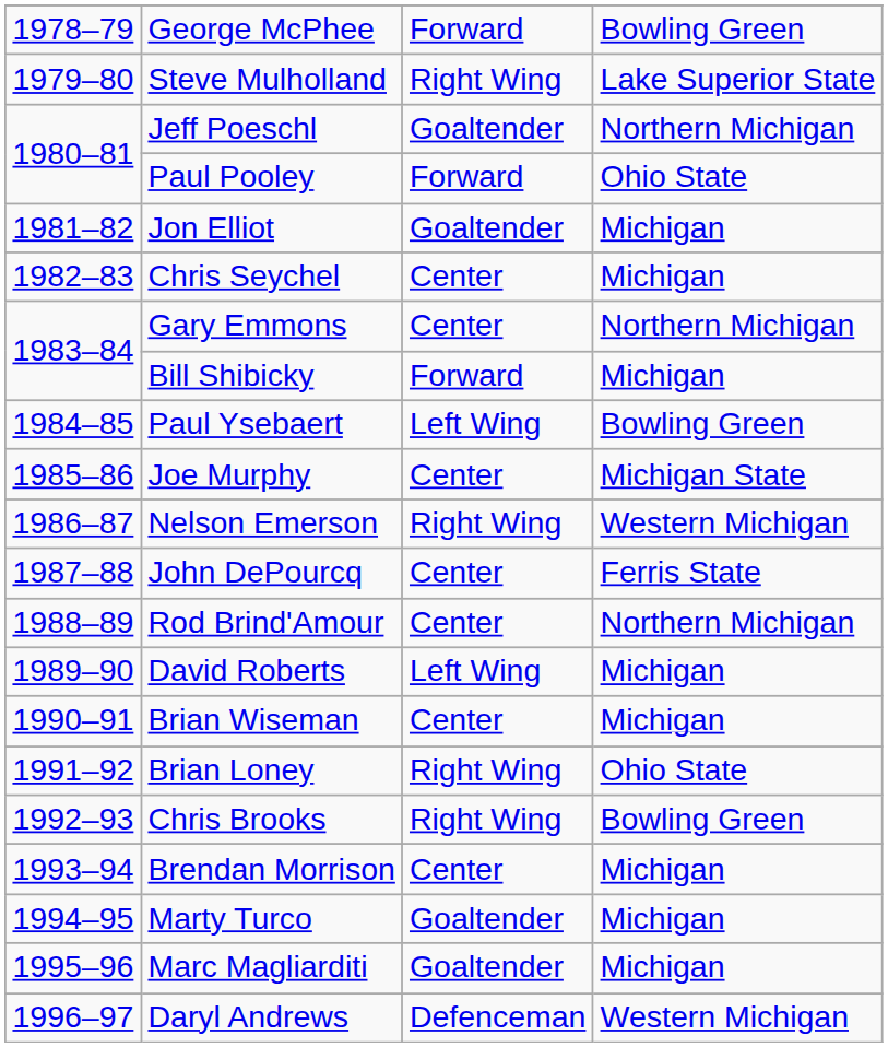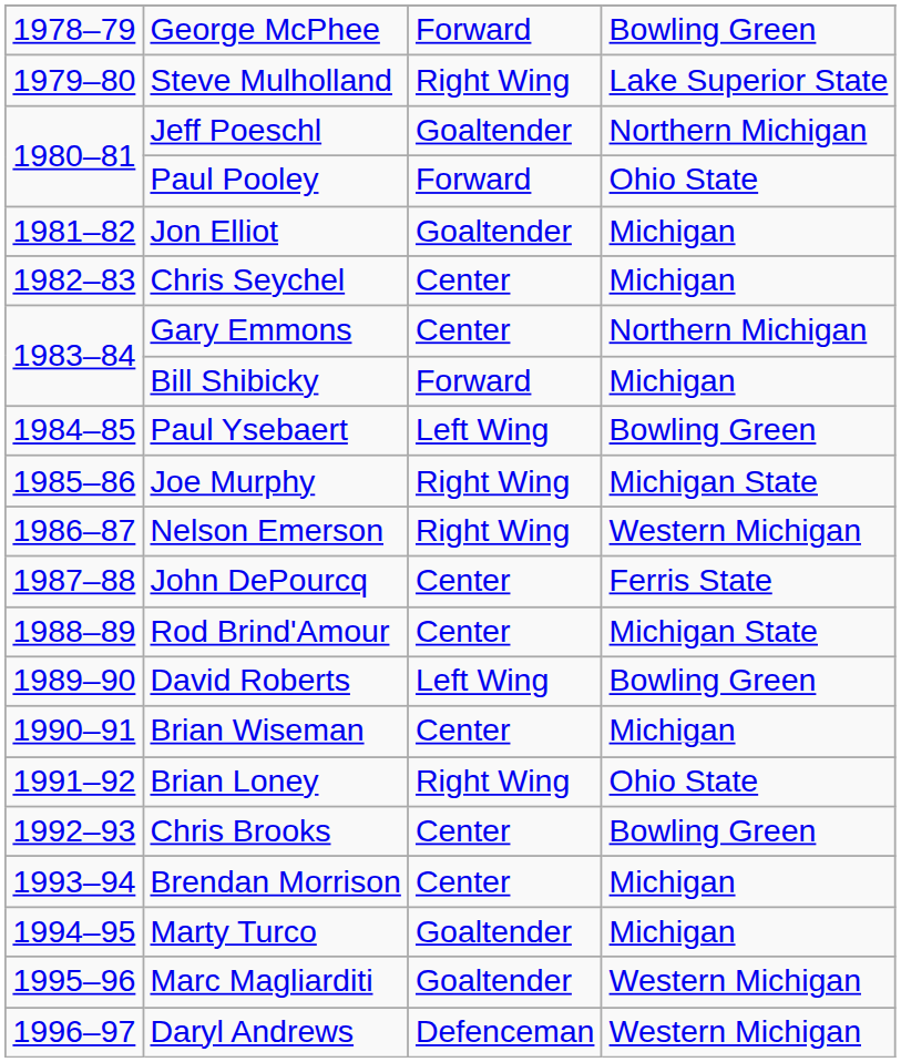 <table class="wikitable sortable">
 <tr>
 </tr>
 <tr>
 <td><a href='#'>1978–79</a></td>
 <td><a href='#'>George McPhee</a></td>
 <td><a href='#'>Forward</a></td>
 <td><a href='#'>Bowling Green</a></td>
 </tr>
 <tr>
 <td><a href='#'>1979–80</a></td>
 <td><a href='#'>Steve Mulholland</a></td>
 <td><a href='#'>Right Wing</a></td>
 <td><a href='#'>Lake Superior State</a></td>
 </tr>
 <tr>
 <td rowspan=2><a href='#'>1980–81</a></td>
 <td><a href='#'>Jeff Poeschl</a></td>
 <td><a href='#'>Goaltender</a></td>
 <td><a href='#'>Northern Michigan</a></td>
 </tr>
 <tr>
 <td><a href='#'>Paul Pooley</a></td>
 <td><a href='#'>Forward</a></td>
 <td><a href='#'>Ohio State</a></td>
 </tr>
 <tr>
 <td><a href='#'>1981–82</a></td>
 <td><a href='#'>Jon Elliot</a></td>
 <td><a href='#'>Goaltender</a></td>
 <td><a href='#'>Michigan</a></td>
 </tr>
 <tr>
 <td><a href='#'>1982–83</a></td>
 <td><a href='#'>Chris Seychel</a></td>
 <td><a href='#'>Center</a></td>
 <td><a href='#'>Michigan</a></td>
 </tr>
 <tr>
 <td rowspan=2><a href='#'>1983–84</a></td>
 <td><a href='#'>Gary Emmons</a></td>
 <td><a href='#'>Center</a></td>
 <td><a href='#'>Northern Michigan</a></td>
 </tr>
 <tr>
 <td><a href='#'>Bill Shibicky</a></td>
 <td><a href='#'>Forward</a></td>
 <td><a href='#'>Michigan</a></td>
 </tr>
 <tr>
 <td><a href='#'>1984–85</a></td>
 <td><a href='#'>Paul Ysebaert</a></td>
 <td><a href='#'>Left Wing</a></td>
 <td><a href='#'>Bowling Green</a></td>
 </tr>
 <tr>
 <td><a href='#'>1985–86</a></td>
 <td><a href='#'>Joe Murphy</a></td>
-<td><a href='#'>Center</a></td>
+<td><a href='#'>Right Wing</a></td>
 <td><a href='#'>Michigan State</a></td>
 </tr>
 <tr>
 <td><a href='#'>1986–87</a></td>
 <td><a href='#'>Nelson Emerson</a></td>
 <td><a href='#'>Right Wing</a></td>
 <td><a href='#'>Western Michigan</a></td>
 </tr>
 <tr>
 <td><a href='#'>1987–88</a></td>
 <td><a href='#'>John DePourcq</a></td>
 <td><a href='#'>Center</a></td>
 <td><a href='#'>Ferris State</a></td>
 </tr>
 <tr>
 <td><a href='#'>1988–89</a></td>
 <td><a href='#'>Rod Brind'Amour</a></td>
 <td><a href='#'>Center</a></td>
-<td><a href='#'>Northern Michigan</a></td>
+<td><a href='#'>Michigan State</a></td>
 </tr>
 <tr>
 <td><a href='#'>1989–90</a></td>
 <td><a href='#'>David Roberts</a></td>
 <td><a href='#'>Left Wing</a></td>
-<td><a href='#'>Michigan</a></td>
+<td><a href='#'>Bowling Green</a></td>
 </tr>
 <tr>
 <td><a href='#'>1990–91</a></td>
 <td><a href='#'>Brian Wiseman</a></td>
 <td><a href='#'>Center</a></td>
 <td><a href='#'>Michigan</a></td>
 </tr>
 <tr>
 <td><a href='#'>1991–92</a></td>
 <td><a href='#'>Brian Loney</a></td>
 <td><a href='#'>Right Wing</a></td>
 <td><a href='#'>Ohio State</a></td>
 </tr>
 <tr>
 <td><a href='#'>1992–93</a></td>
 <td><a href='#'>Chris Brooks</a></td>
-<td><a href='#'>Right Wing</a></td>
+<td><a href='#'>Center</a></td>
 <td><a href='#'>Bowling Green</a></td>
 </tr>
 <tr>
 <td><a href='#'>1993–94</a></td>
 <td><a href='#'>Brendan Morrison</a></td>
 <td><a href='#'>Center</a></td>
 <td><a href='#'>Michigan</a></td>
 </tr>
 <tr>
 <td><a href='#'>1994–95</a></td>
 <td><a href='#'>Marty Turco</a></td>
 <td><a href='#'>Goaltender</a></td>
 <td><a href='#'>Michigan</a></td>
 </tr>
 <tr>
 <td><a href='#'>1995–96</a></td>
 <td><a href='#'>Marc Magliarditi</a></td>
 <td><a href='#'>Goaltender</a></td>
-<td><a href='#'>Michigan</a></td>
+<td><a href='#'>Western Michigan</a></td>
 </tr>
 <tr>
 <td><a href='#'>1996–97</a></td>
 <td><a href='#'>Daryl Andrews</a></td>
 <td><a href='#'>Defenceman</a></td>
 <td><a href='#'>Western Michigan</a></td>
 </tr>
 </table>
